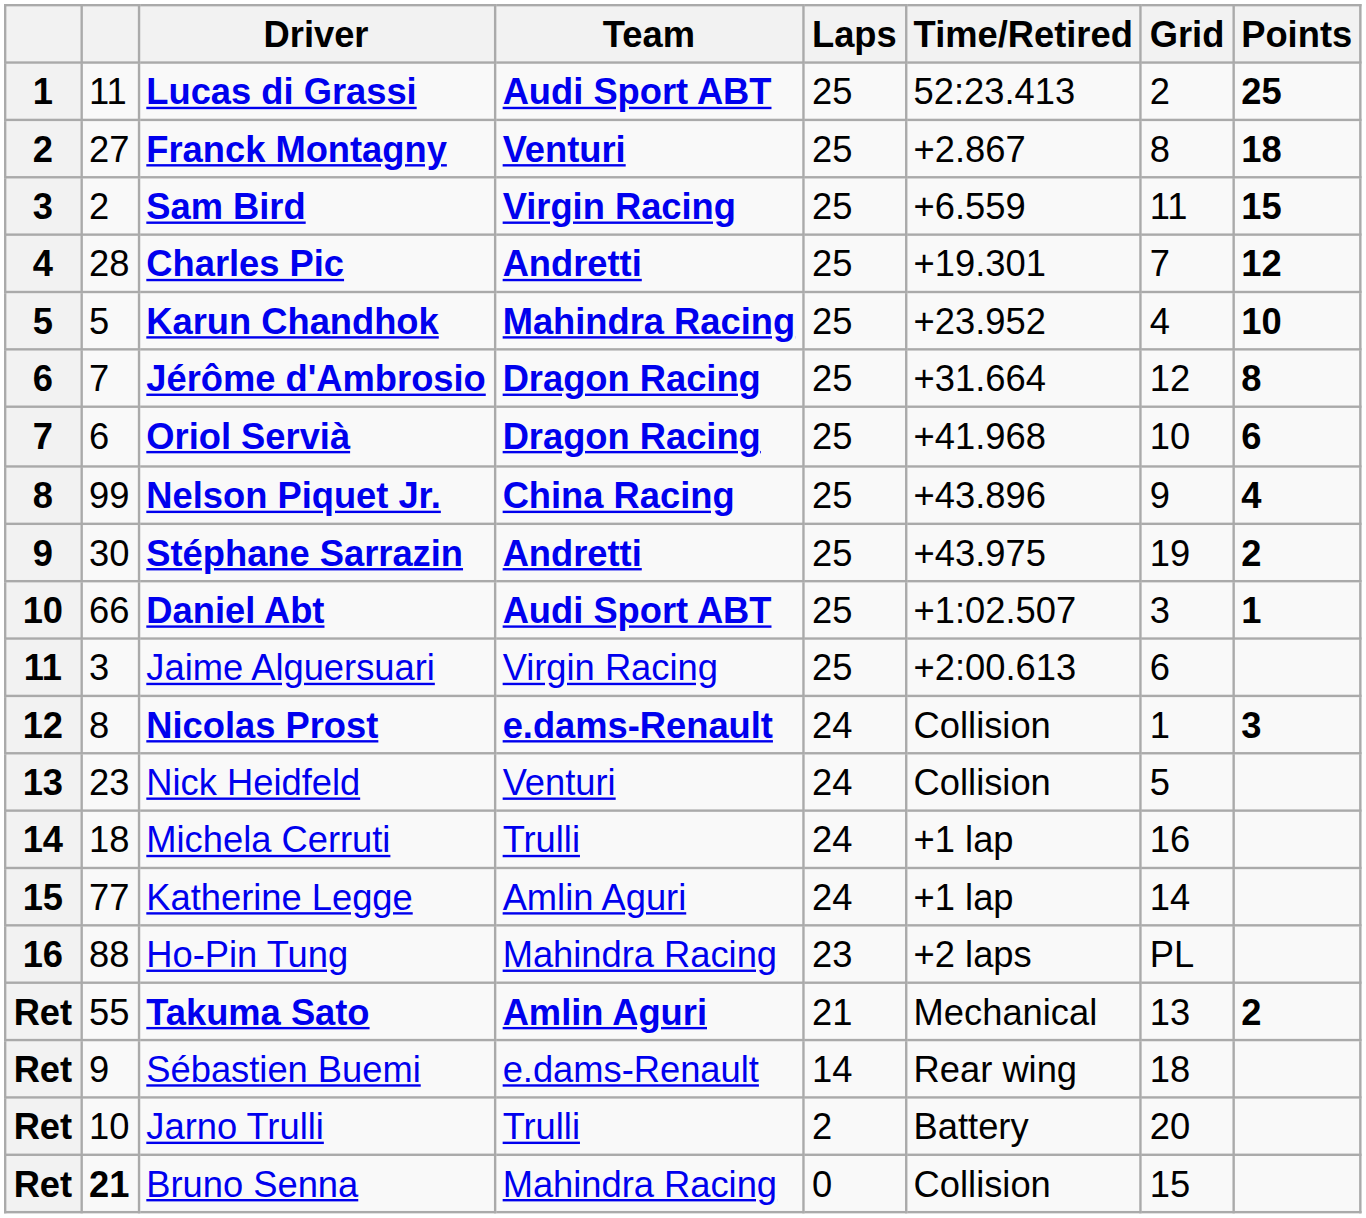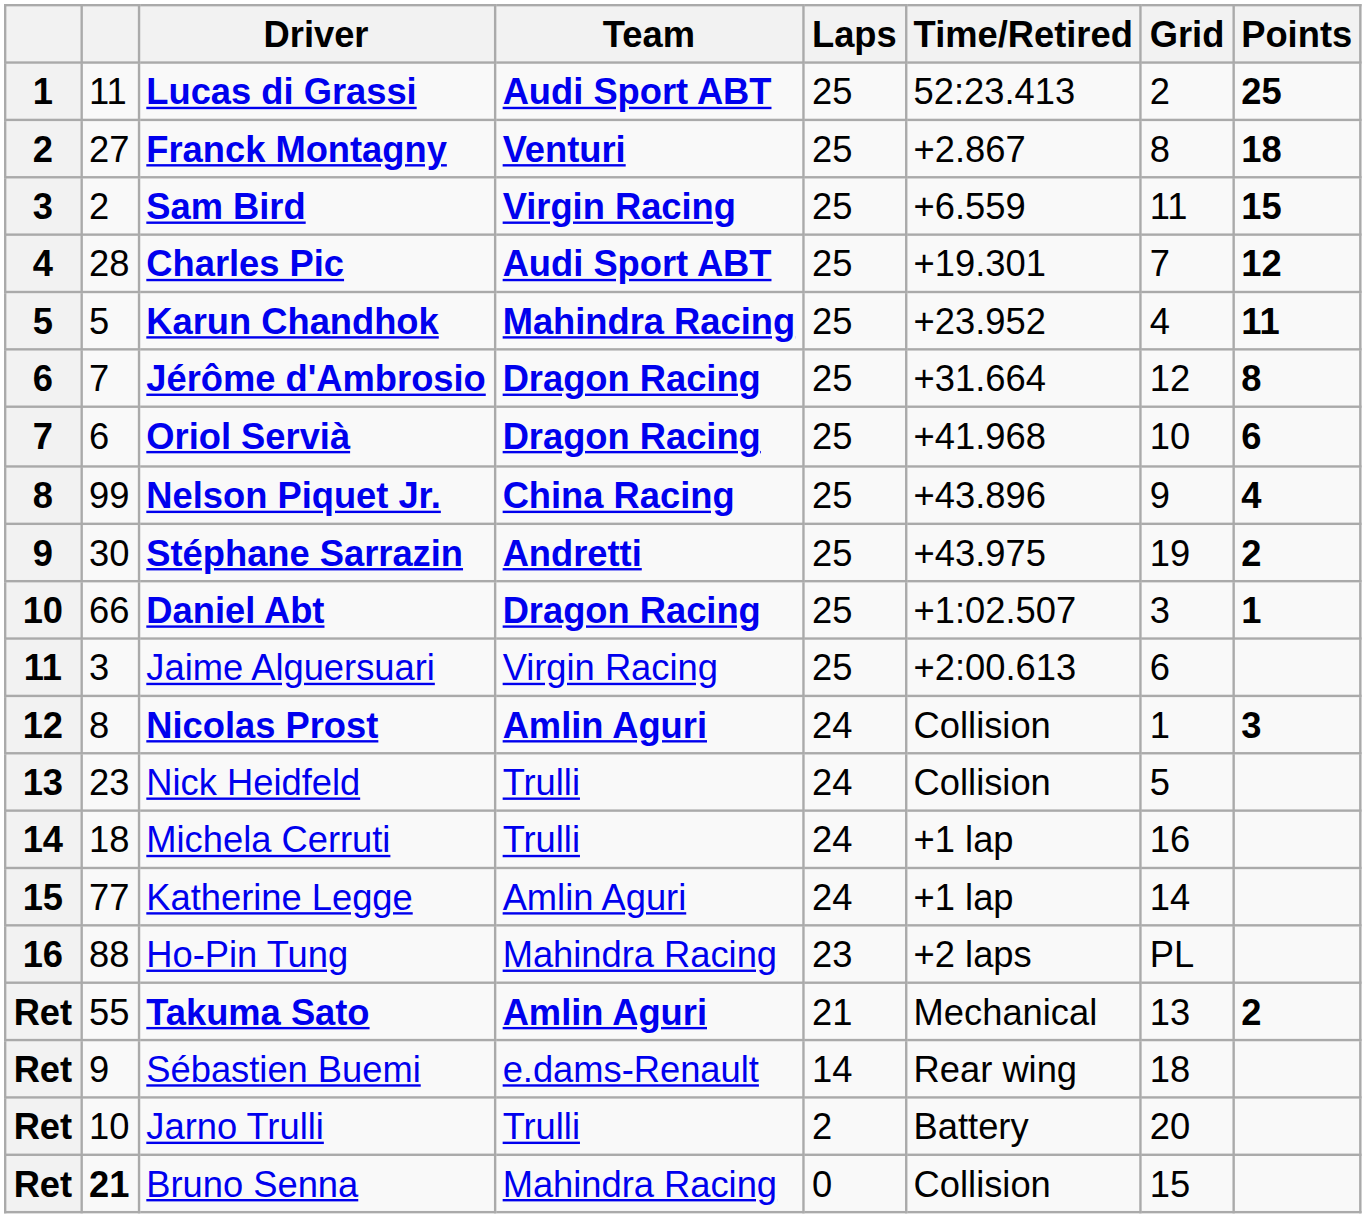 <table class="wikitable" style="font-size: 95%">
 <tr>
 <th></th>
 <th></th>
 <th>Driver</th>
 <th>Team</th>
 <th>Laps</th>
 <th>Time/Retired</th>
 <th>Grid</th>
 <th>Points</th>
 </tr>
 <tr>
 <th>1</th>
 <td>11</td>
 <td> <strong><a href='#'>Lucas di Grassi</a></strong></td>
 <td><strong><a href='#'>Audi Sport ABT</a></strong></td>
 <td>25</td>
 <td>52:23.413</td>
 <td>2</td>
 <td><strong>25</strong></td>
 </tr>
 <tr>
 <th>2</th>
 <td>27</td>
 <td> <strong><a href='#'>Franck Montagny</a></strong></td>
 <td><strong><a href='#'>Venturi</a></strong></td>
 <td>25</td>
 <td>+2.867</td>
 <td>8</td>
 <td><strong>18</strong></td>
 </tr>
 <tr>
 <th>3</th>
 <td>2</td>
 <td> <strong><a href='#'>Sam Bird</a></strong></td>
 <td><strong><a href='#'>Virgin Racing</a></strong></td>
 <td>25</td>
 <td>+6.559</td>
 <td>11</td>
 <td><strong>15</strong></td>
 </tr>
 <tr>
 <th>4</th>
 <td>28</td>
 <td> <strong><a href='#'>Charles Pic</a></strong></td>
-<td><strong><a href='#'>Andretti</a></strong></td>
+<td><strong><a href='#'>Audi Sport ABT</a></strong></td>
 <td>25</td>
 <td>+19.301</td>
 <td>7</td>
 <td><strong>12</strong></td>
 </tr>
 <tr>
 <th>5</th>
 <td>5</td>
 <td> <strong><a href='#'>Karun Chandhok</a></strong></td>
 <td><strong><a href='#'>Mahindra Racing</a></strong></td>
 <td>25</td>
 <td>+23.952</td>
 <td>4</td>
-<td><strong>10</strong></td>
+<td><strong>11</strong></td>
 </tr>
 <tr>
 <th>6</th>
 <td>7</td>
 <td> <strong><a href='#'>Jérôme d'Ambrosio</a></strong></td>
 <td><strong><a href='#'>Dragon Racing</a></strong></td>
 <td>25</td>
 <td>+31.664</td>
 <td>12</td>
 <td><strong>8</strong></td>
 </tr>
 <tr>
 <th>7</th>
 <td>6</td>
 <td> <strong><a href='#'>Oriol Servià</a></strong></td>
 <td><strong><a href='#'>Dragon Racing</a></strong></td>
 <td>25</td>
 <td>+41.968</td>
 <td>10</td>
 <td><strong>6</strong></td>
 </tr>
 <tr>
 <th>8</th>
 <td>99</td>
 <td> <strong><a href='#'>Nelson Piquet Jr.</a></strong></td>
 <td><strong><a href='#'>China Racing</a></strong></td>
 <td>25</td>
 <td>+43.896</td>
 <td>9</td>
 <td><strong>4</strong></td>
 </tr>
 <tr>
 <th>9</th>
 <td>30</td>
 <td> <strong><a href='#'>Stéphane Sarrazin</a></strong></td>
 <td><strong><a href='#'>Andretti</a></strong></td>
 <td>25</td>
 <td>+43.975</td>
 <td>19</td>
 <td><strong>2</strong></td>
 </tr>
 <tr>
 <th>10</th>
 <td>66</td>
 <td> <strong><a href='#'>Daniel Abt</a></strong></td>
-<td><strong><a href='#'>Audi Sport ABT</a></strong></td>
+<td><strong><a href='#'>Dragon Racing</a></strong></td>
 <td>25</td>
 <td>+1:02.507</td>
 <td>3</td>
 <td><strong>1</strong></td>
 </tr>
 <tr>
 <th>11</th>
 <td>3</td>
 <td> <a href='#'>Jaime Alguersuari</a></td>
 <td><a href='#'>Virgin Racing</a></td>
 <td>25</td>
 <td>+2:00.613</td>
 <td>6</td>
 <td></td>
 </tr>
 <tr>
 <th>12</th>
 <td>8</td>
 <td> <strong><a href='#'>Nicolas Prost</a></strong></td>
-<td><strong><a href='#'>e.dams-Renault</a></strong></td>
+<td><strong><a href='#'>Amlin Aguri</a></strong></td>
 <td>24</td>
 <td>Collision</td>
 <td>1</td>
 <td><strong>3</strong></td>
 </tr>
 <tr>
 <th>13</th>
 <td>23</td>
 <td> <a href='#'>Nick Heidfeld</a></td>
-<td><a href='#'>Venturi</a></td>
+<td><a href='#'>Trulli</a></td>
 <td>24</td>
 <td>Collision</td>
 <td>5</td>
 <td></td>
 </tr>
 <tr>
 <th>14</th>
 <td>18</td>
 <td> <a href='#'>Michela Cerruti</a></td>
 <td><a href='#'>Trulli</a></td>
 <td>24</td>
 <td>+1 lap</td>
 <td>16</td>
 <td></td>
 </tr>
 <tr>
 <th>15</th>
 <td>77</td>
 <td> <a href='#'>Katherine Legge</a></td>
 <td><a href='#'>Amlin Aguri</a></td>
 <td>24</td>
 <td>+1 lap</td>
 <td>14</td>
 <td></td>
 </tr>
 <tr>
 <th>16</th>
 <td>88</td>
 <td> <a href='#'>Ho-Pin Tung</a></td>
 <td><a href='#'>Mahindra Racing</a></td>
 <td>23</td>
 <td>+2 laps</td>
 <td>PL</td>
 <td></td>
 </tr>
 <tr>
 <th>Ret</th>
 <td>55</td>
 <td> <strong><a href='#'>Takuma Sato</a></strong></td>
 <td><strong><a href='#'>Amlin Aguri</a></strong></td>
 <td>21</td>
 <td>Mechanical</td>
 <td>13</td>
 <td><strong>2</strong></td>
 </tr>
 <tr>
 <th>Ret</th>
 <td>9</td>
 <td> <a href='#'>Sébastien Buemi</a></td>
 <td><a href='#'>e.dams-Renault</a></td>
 <td>14</td>
 <td>Rear wing</td>
 <td>18</td>
 <td></td>
 </tr>
 <tr>
 <th>Ret</th>
 <td>10</td>
 <td> <a href='#'>Jarno Trulli</a></td>
 <td><a href='#'>Trulli</a></td>
 <td>2</td>
 <td>Battery</td>
 <td>20</td>
 <td></td>
 </tr>
 <tr>
 <th>Ret</th>
 <td><strong>21</strong></td>
 <td> <a href='#'>Bruno Senna</a></td>
 <td><a href='#'>Mahindra Racing</a></td>
 <td>0</td>
 <td>Collision</td>
 <td>15</td>
 <td></td>
 </tr>
 </table>
